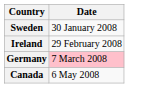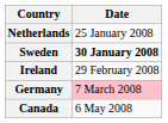 <table class="wikitable plainrowheaders">
 <tr>
 <th>Country</th>
 <th>Date</th>
 </tr>
 <tr>
+<th scope="row">Netherlands</th>
+<td>25 January 2008</td>
+</tr>
+<tr>
 <th scope="row">Sweden</th>
-<td>30 January 2008</td>
+<td><strong>30 January 2008</strong></td>
 </tr>
 <tr>
 <th scope="row">Ireland</th>
 <td>29 February 2008</td>
 </tr>
 <tr>
 <th scope="row">Germany</th>
 <td style="background: pink;">7 March 2008</td>
 </tr>
 <tr>
 <th scope="row">Canada</th>
 <td>6 May 2008</td>
 </tr>
 </table>
